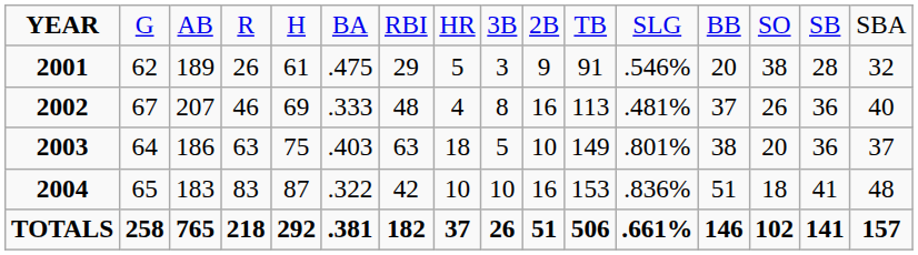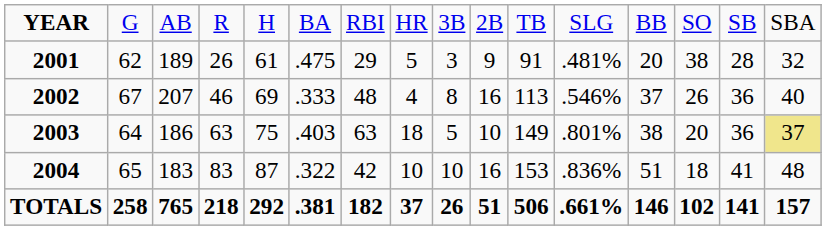 <table class="sortable wikitable">
 <tr align=center>
 <td><strong>YEAR</strong></td>
 <td><a href='#'>G</a></td>
 <td><a href='#'>AB</a></td>
 <td><a href='#'>R</a></td>
 <td><a href='#'>H</a></td>
 <td><a href='#'>BA</a></td>
 <td><a href='#'>RBI</a></td>
 <td><a href='#'>HR</a></td>
 <td><a href='#'>3B</a></td>
 <td><a href='#'>2B</a></td>
 <td><a href='#'>TB</a></td>
 <td><a href='#'>SLG</a></td>
 <td><a href='#'>BB</a></td>
 <td><a href='#'>SO</a></td>
 <td><a href='#'>SB</a></td>
 <td>SBA</td>
 </tr>
 <tr align=center>
 <td><strong>2001</strong></td>
 <td>62</td>
 <td>189</td>
 <td>26</td>
 <td>61</td>
 <td>.475</td>
 <td>29</td>
 <td>5</td>
 <td>3</td>
 <td>9</td>
 <td>91</td>
-<td>.546%</td>
+<td>.481%</td>
 <td>20</td>
 <td>38</td>
 <td>28</td>
 <td>32</td>
 </tr>
 <tr align=center>
 <td><strong>2002</strong></td>
 <td>67</td>
 <td>207</td>
 <td>46</td>
 <td>69</td>
 <td>.333</td>
 <td>48</td>
 <td>4</td>
 <td>8</td>
 <td>16</td>
 <td>113</td>
-<td>.481%</td>
+<td>.546%</td>
 <td>37</td>
 <td>26</td>
 <td>36</td>
 <td>40</td>
 </tr>
 <tr align=center>
 <td><strong>2003</strong></td>
 <td>64</td>
 <td>186</td>
 <td>63</td>
 <td>75</td>
 <td>.403</td>
 <td>63</td>
 <td>18</td>
 <td>5</td>
 <td>10</td>
 <td>149</td>
 <td>.801%</td>
 <td>38</td>
 <td>20</td>
 <td>36</td>
-<td>37</td>
+<td style="background: khaki;">37</td>
 </tr>
 <tr align=center>
 <td><strong>2004</strong></td>
 <td>65</td>
 <td>183</td>
 <td>83</td>
 <td>87</td>
 <td>.322</td>
 <td>42</td>
 <td>10</td>
 <td>10</td>
 <td>16</td>
 <td>153</td>
 <td>.836%</td>
 <td>51</td>
 <td>18</td>
 <td>41</td>
 <td>48</td>
 </tr>
 <tr align=center>
 <td><strong>TOTALS</strong></td>
 <td><strong>258</strong></td>
 <td><strong>765</strong></td>
 <td><strong>218</strong></td>
 <td><strong>292</strong></td>
 <td><strong>.381</strong></td>
 <td><strong>182</strong></td>
 <td><strong>37</strong></td>
 <td><strong>26</strong></td>
 <td><strong>51</strong></td>
 <td><strong>506</strong></td>
 <td><strong>.661%</strong></td>
 <td><strong>146</strong></td>
 <td><strong>102</strong></td>
 <td><strong>141</strong></td>
 <td><strong>157</strong></td>
 </tr>
 </table>
